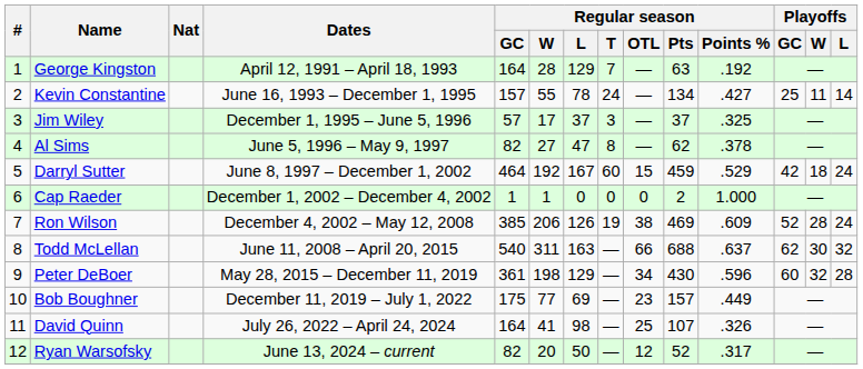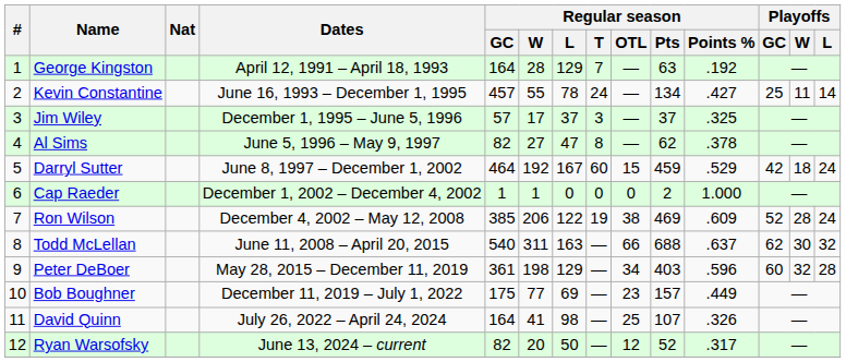 <table class="wikitable" style="text-align:center;">
 <tr>
 <th rowspan="2">#</th>
 <th rowspan="2">Name</th>
 <th rowspan="2">Nat</th>
 <th rowspan="2">Dates</th>
 <th colspan="7">Regular season</th>
 <th colspan="3">Playoffs</th>
 </tr>
 <tr>
 <th>GC</th>
 <th>W</th>
 <th>L</th>
 <th>T</th>
 <th>OTL</th>
 <th>Pts</th>
 <th>Points %</th>
 <th>GC</th>
 <th>W</th>
 <th>L</th>
 </tr>
 <tr style="background-color:#dfd">
 <td>1</td>
 <td style="text-align:left;"><a href='#'>George Kingston</a></td>
 <td></td>
 <td>April 12, 1991 – April 18, 1993</td>
 <td>164</td>
 <td>28</td>
 <td>129</td>
 <td>7</td>
 <td>—</td>
 <td>63</td>
 <td>.192</td>
 <td colspan="3">—</td>
 </tr>
 <tr>
 <td>2</td>
 <td style="text-align:left;"><a href='#'>Kevin Constantine</a></td>
 <td></td>
 <td>June 16, 1993 – December 1, 1995</td>
-<td>157</td>
+<td>457</td>
 <td>55</td>
 <td>78</td>
 <td>24</td>
 <td>—</td>
 <td>134</td>
 <td>.427</td>
 <td>25</td>
 <td>11</td>
 <td>14</td>
 </tr>
 <tr style="background-color:#dfd">
 <td>3</td>
 <td style="text-align:left;"><a href='#'>Jim Wiley</a></td>
 <td></td>
 <td>December 1, 1995 – June 5, 1996</td>
 <td>57</td>
 <td>17</td>
 <td>37</td>
 <td>3</td>
 <td>—</td>
 <td>37</td>
 <td>.325</td>
 <td colspan="3">—</td>
 </tr>
 <tr style="background-color:#dfd">
 <td>4</td>
 <td style="text-align:left;"><a href='#'>Al Sims</a></td>
 <td></td>
 <td>June 5, 1996 – May 9, 1997</td>
 <td>82</td>
 <td>27</td>
 <td>47</td>
 <td>8</td>
 <td>—</td>
 <td>62</td>
 <td>.378</td>
 <td colspan="3">—</td>
 </tr>
 <tr>
 <td>5</td>
 <td style="text-align:left;"><a href='#'>Darryl Sutter</a></td>
 <td></td>
 <td>June 8, 1997 – December 1, 2002</td>
 <td>464</td>
 <td>192</td>
 <td>167</td>
 <td>60</td>
 <td>15</td>
 <td>459</td>
 <td>.529</td>
 <td>42</td>
 <td>18</td>
 <td>24</td>
 </tr>
 <tr style="background-color:#dfd">
 <td>6</td>
 <td style="text-align:left;"><a href='#'>Cap Raeder</a></td>
 <td></td>
 <td>December 1, 2002 – December 4, 2002</td>
 <td>1</td>
 <td>1</td>
 <td>0</td>
 <td>0</td>
 <td>0</td>
 <td>2</td>
 <td>1.000</td>
 <td colspan="3">—</td>
 </tr>
 <tr>
 <td>7</td>
 <td style="text-align:left;"><a href='#'>Ron Wilson</a></td>
 <td></td>
 <td>December 4, 2002 – May 12, 2008</td>
 <td>385</td>
 <td>206</td>
-<td>126</td>
+<td>122</td>
 <td>19</td>
 <td>38</td>
 <td>469</td>
 <td>.609</td>
 <td>52</td>
 <td>28</td>
 <td>24</td>
 </tr>
 <tr>
 <td>8</td>
 <td style="text-align:left;"><a href='#'>Todd McLellan</a></td>
 <td></td>
 <td>June 11, 2008 – April 20, 2015</td>
 <td>540</td>
 <td>311</td>
 <td>163</td>
 <td>—</td>
 <td>66</td>
 <td>688</td>
 <td>.637</td>
 <td>62</td>
 <td>30</td>
 <td>32</td>
 </tr>
 <tr>
 <td>9</td>
 <td style="text-align:left;"><a href='#'>Peter DeBoer</a></td>
 <td></td>
 <td>May 28, 2015 – December 11, 2019</td>
 <td>361</td>
 <td>198</td>
 <td>129</td>
 <td>—</td>
 <td>34</td>
-<td>430</td>
+<td>403</td>
 <td>.596</td>
 <td>60</td>
 <td>32</td>
 <td>28</td>
 </tr>
 <tr>
 <td>10</td>
 <td style="text-align:left;"><a href='#'>Bob Boughner</a></td>
 <td></td>
 <td>December 11, 2019 – July 1, 2022</td>
 <td>175</td>
 <td>77</td>
 <td>69</td>
 <td>—</td>
 <td>23</td>
 <td>157</td>
 <td>.449</td>
 <td colspan="3">—</td>
 </tr>
 <tr>
 <td>11</td>
 <td style="text-align:left;"><a href='#'>David Quinn</a></td>
 <td></td>
 <td>July 26, 2022 – April 24, 2024</td>
 <td>164</td>
 <td>41</td>
 <td>98</td>
 <td>—</td>
 <td>25</td>
 <td>107</td>
 <td>.326</td>
 <td colspan="3">—</td>
 </tr>
 <tr style="background-color:#dfd">
 <td>12</td>
 <td style="text-align:left;"><a href='#'>Ryan Warsofsky</a></td>
 <td></td>
 <td>June 13, 2024 – <em>current</em></td>
 <td>82</td>
 <td>20</td>
 <td>50</td>
 <td>—</td>
 <td>12</td>
 <td>52</td>
 <td>.317</td>
 <td colspan="3">—</td>
 </tr>
 <tr>
 </tr>
 </table>
